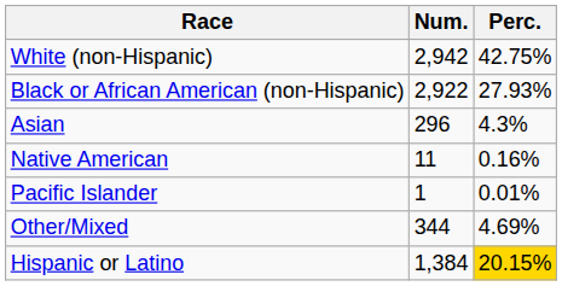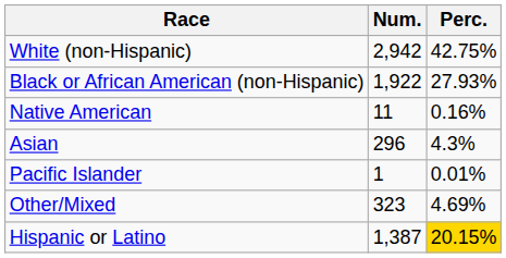 <table class="wikitable">
 <tr>
 <th>Race</th>
 <th>Num.</th>
 <th>Perc.</th>
 </tr>
 <tr>
 <td><a href='#'>White</a> (non-Hispanic)</td>
 <td>2,942</td>
 <td>42.75%</td>
 </tr>
 <tr>
 <td><a href='#'>Black or African American</a> (non-Hispanic)</td>
-<td>2,922</td>
+<td>1,922</td>
 <td>27.93%</td>
+</tr>
+<tr>
+<td><a href='#'>Native American</a></td>
+<td>11</td>
+<td>0.16%</td>
 </tr>
 <tr>
 <td><a href='#'>Asian</a></td>
 <td>296</td>
 <td>4.3%</td>
-</tr>
-<tr>
-<td><a href='#'>Native American</a></td>
-<td>11</td>
-<td>0.16%</td>
 </tr>
 <tr>
 <td><a href='#'>Pacific Islander</a></td>
 <td>1</td>
 <td>0.01%</td>
 </tr>
 <tr>
 <td><a href='#'>Other/Mixed</a></td>
-<td>344</td>
+<td>323</td>
 <td>4.69%</td>
 </tr>
 <tr>
 <td><a href='#'>Hispanic</a> or <a href='#'>Latino</a></td>
-<td>1,384</td>
+<td>1,387</td>
 <td style="background: gold;">20.15%</td>
 </tr>
 </table>
